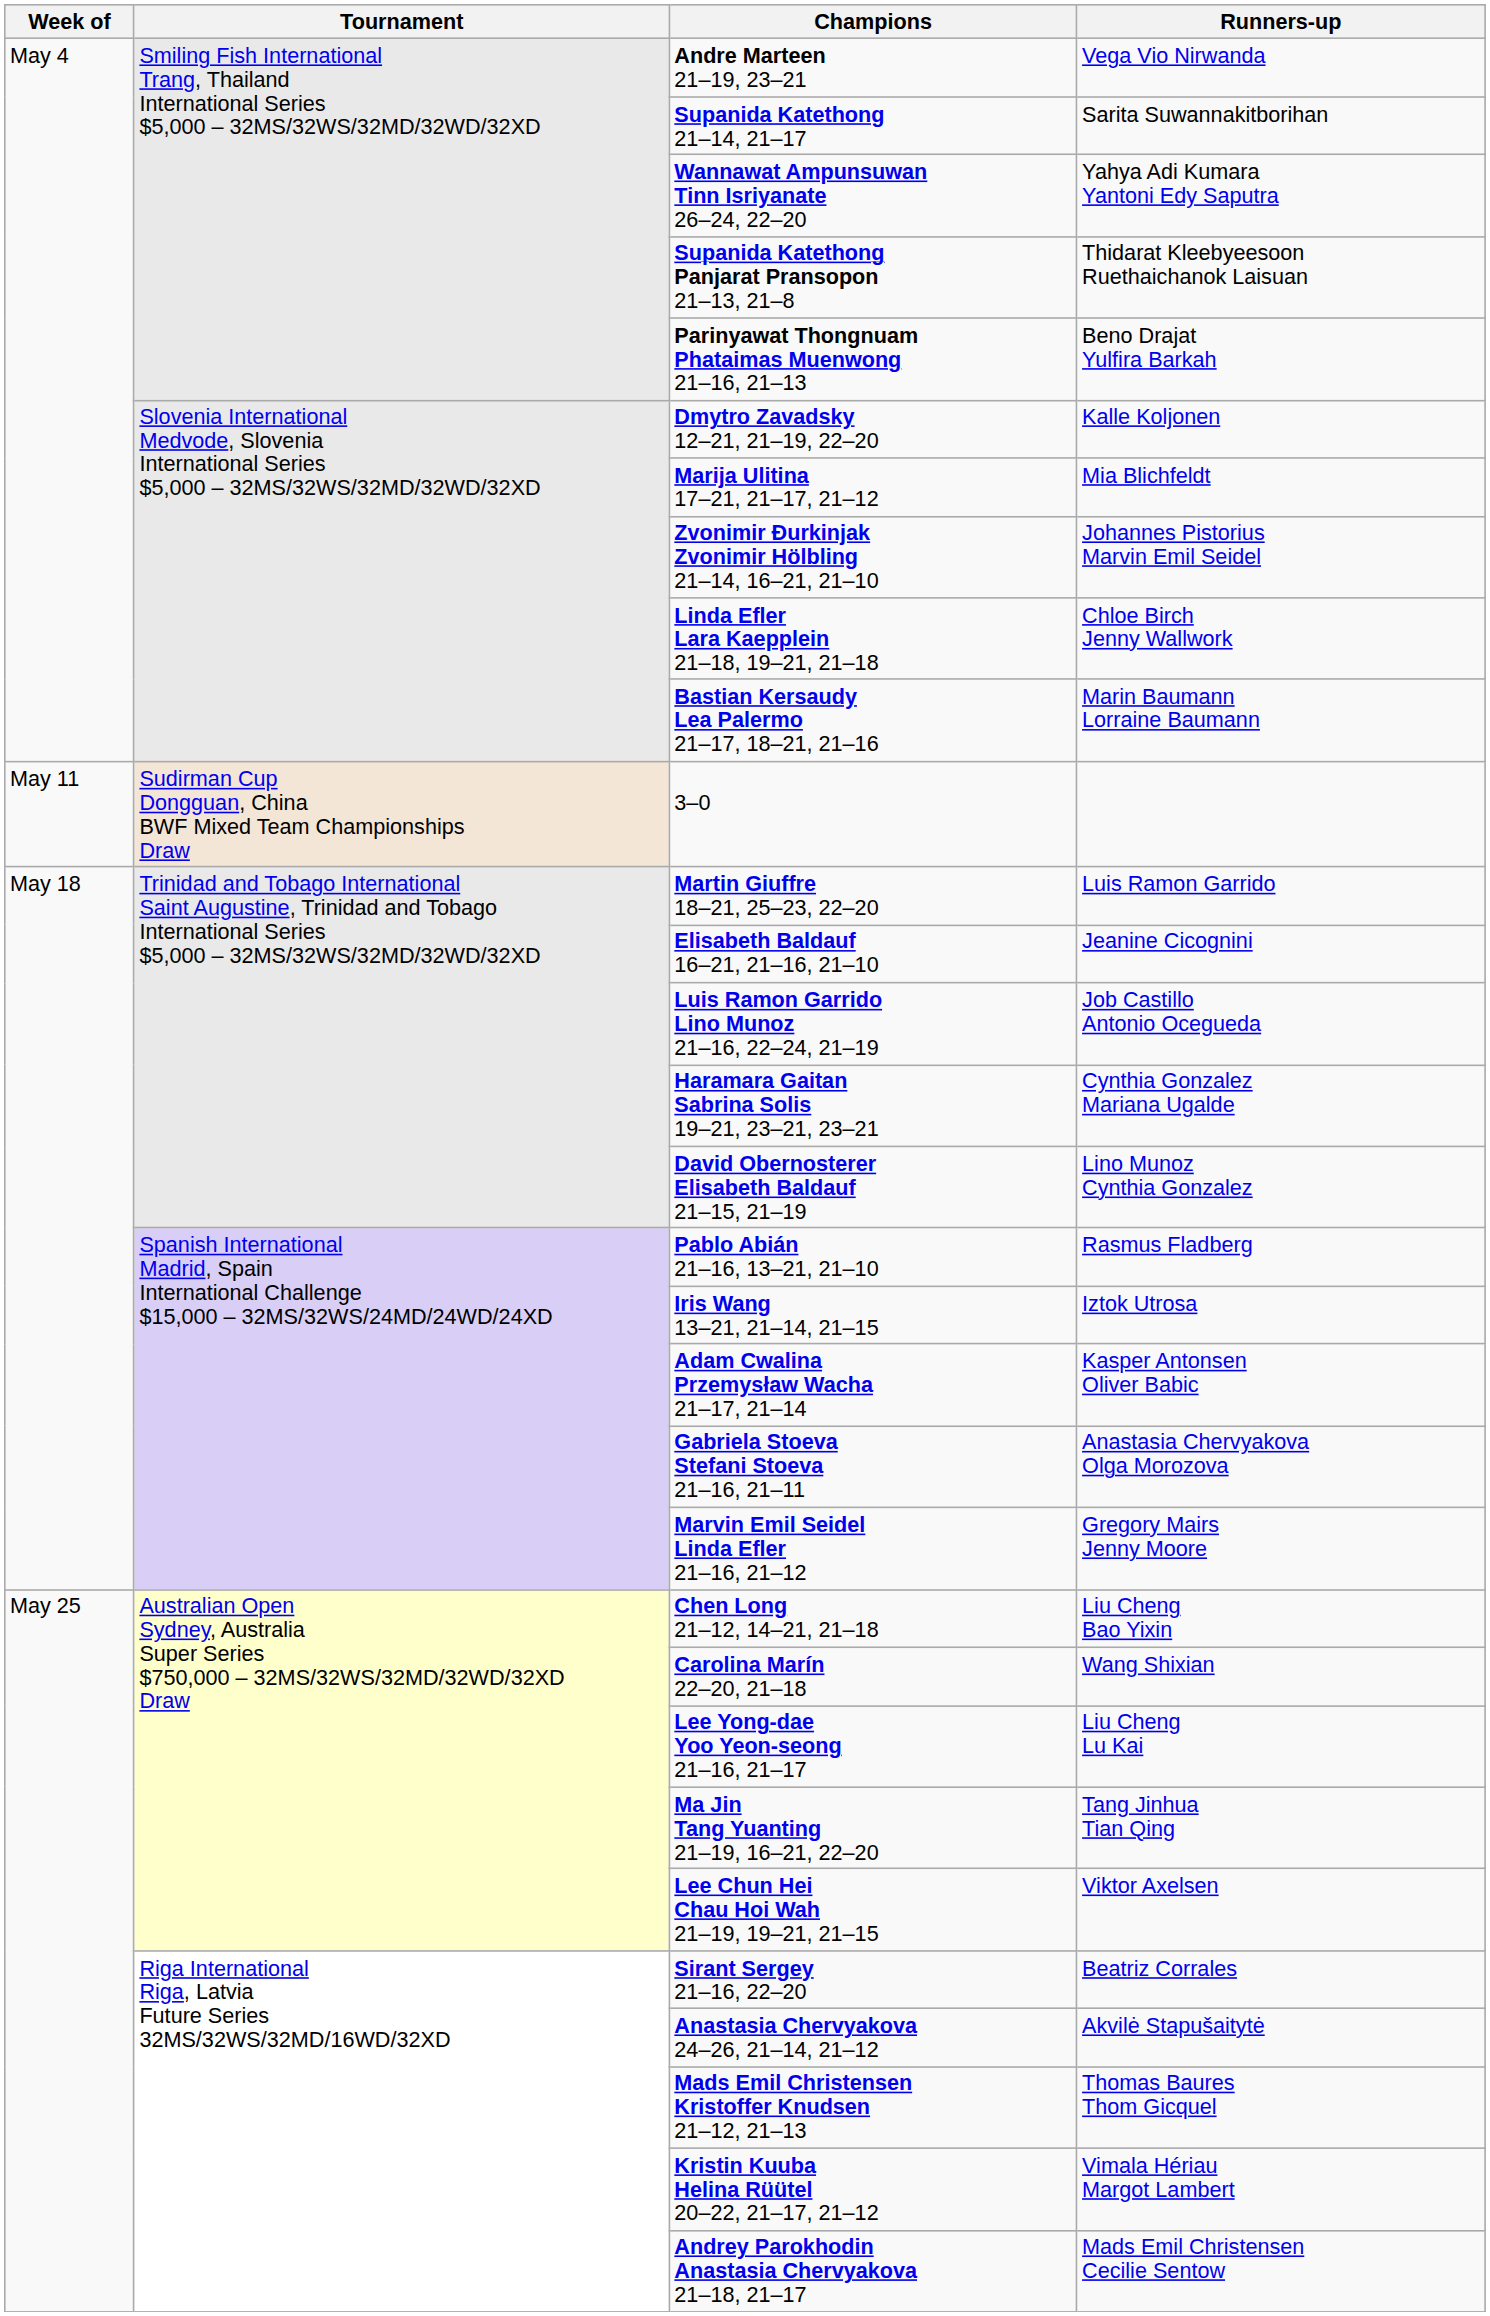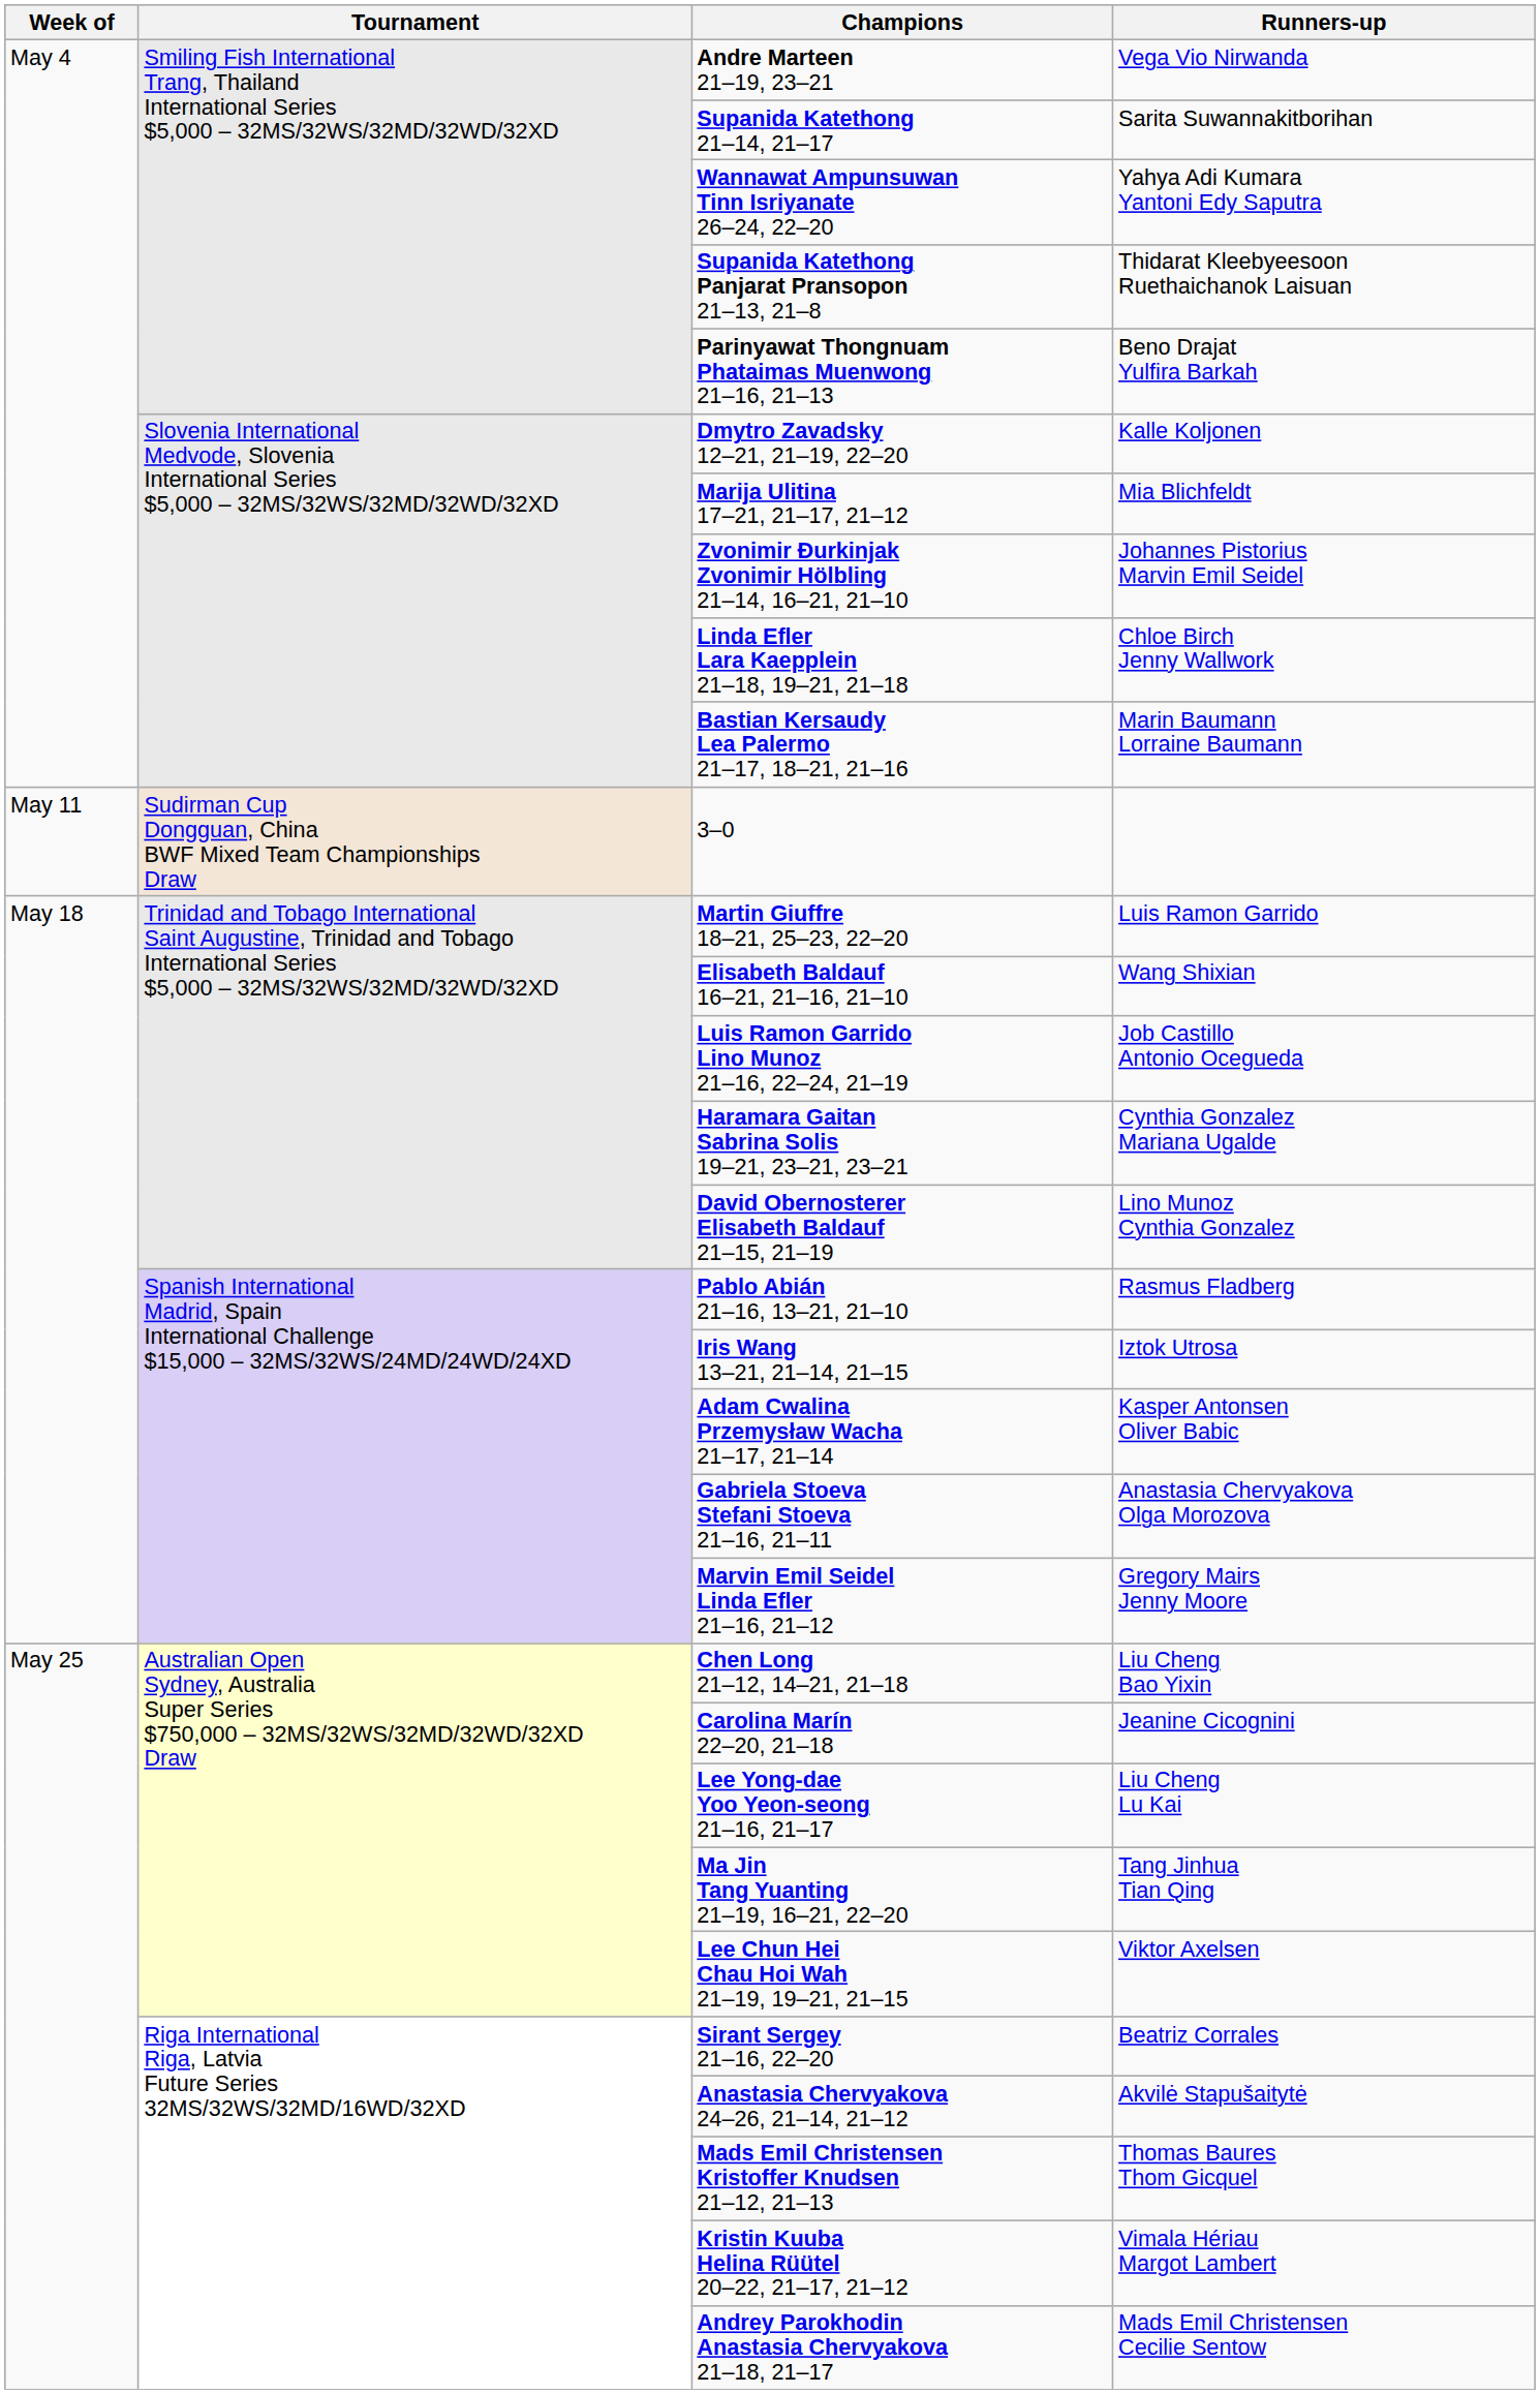 <table class=wikitable style=font-size:85%>
 <tr>
 <th width=75>Week of</th>
 <th width=330>Tournament</th>
 <th width=250>Champions</th>
 <th width=250>Runners-up</th>
 </tr>
 <tr valign=top>
 <td rowspan=10>May 4</td>
 <td style="background:#E9E9E9;" rowspan="5"><a href='#'>Smiling Fish International</a><br><a href='#'>Trang</a>, Thailand<br>International Series<br>$5,000 – 32MS/32WS/32MD/32WD/32XD</td>
 <td> <strong>Andre Marteen</strong><br>21–19, 23–21</td>
 <td> <a href='#'>Vega Vio Nirwanda</a></td>
 </tr>
 <tr valign=top>
 <td> <strong><a href='#'>Supanida Katethong</a></strong><br>21–14, 21–17</td>
 <td> Sarita Suwannakitborihan</td>
 </tr>
 <tr valign=top>
 <td> <strong><a href='#'>Wannawat Ampunsuwan</a><br> <a href='#'>Tinn Isriyanate</a></strong><br>26–24, 22–20</td>
 <td> Yahya Adi Kumara<br> <a href='#'>Yantoni Edy Saputra</a></td>
 </tr>
 <tr valign=top>
 <td> <strong><a href='#'>Supanida Katethong</a><br> Panjarat Pransopon</strong><br>21–13, 21–8</td>
 <td> Thidarat Kleebyeesoon<br> Ruethaichanok Laisuan</td>
 </tr>
 <tr valign=top>
 <td> <strong>Parinyawat Thongnuam<br> <a href='#'>Phataimas Muenwong</a></strong><br>21–16, 21–13</td>
 <td> Beno Drajat<br> <a href='#'>Yulfira Barkah</a></td>
 </tr>
 <tr valign=top>
 <td style="background:#E9E9E9;" rowspan="5"><a href='#'>Slovenia International</a><br><a href='#'>Medvode</a>, Slovenia<br>International Series<br>$5,000 – 32MS/32WS/32MD/32WD/32XD</td>
 <td> <strong><a href='#'>Dmytro Zavadsky</a></strong><br>12–21, 21–19, 22–20</td>
 <td> <a href='#'>Kalle Koljonen</a></td>
 </tr>
 <tr valign=top>
 <td> <strong><a href='#'>Marija Ulitina</a></strong><br>17–21, 21–17, 21–12</td>
 <td> <a href='#'>Mia Blichfeldt</a></td>
 </tr>
 <tr valign=top>
 <td> <strong><a href='#'>Zvonimir Đurkinjak</a><br> <a href='#'>Zvonimir Hölbling</a></strong><br>21–14, 16–21, 21–10</td>
 <td> <a href='#'>Johannes Pistorius</a><br> <a href='#'>Marvin Emil Seidel</a></td>
 </tr>
 <tr valign=top>
 <td> <strong><a href='#'>Linda Efler</a><br> <a href='#'>Lara Kaepplein</a></strong><br>21–18, 19–21, 21–18</td>
 <td> <a href='#'>Chloe Birch</a><br> <a href='#'>Jenny Wallwork</a></td>
 </tr>
 <tr valign=top>
 <td> <strong><a href='#'>Bastian Kersaudy</a><br> <a href='#'>Lea Palermo</a></strong><br>21–17, 18–21, 21–16</td>
 <td> <a href='#'>Marin Baumann</a><br> <a href='#'>Lorraine Baumann</a></td>
 </tr>
 <tr valign=top>
 <td rowspan=1>May 11</td>
 <td style="background:#F3E6D7;"><a href='#'>Sudirman Cup</a><br><a href='#'>Dongguan</a>, China<br>BWF Mixed Team Championships<br><a href='#'>Draw</a></td>
 <td><br>3–0</td>
 <td></td>
 </tr>
 <tr valign=top>
 <td rowspan=10>May 18</td>
 <td style="background:#e9e9e9;" rowspan="5"><a href='#'>Trinidad and Tobago International</a><br><a href='#'>Saint Augustine</a>, Trinidad and Tobago<br>International Series<br>$5,000 – 32MS/32WS/32MD/32WD/32XD</td>
 <td> <strong><a href='#'>Martin Giuffre</a></strong><br>18–21, 25–23, 22–20</td>
 <td> <a href='#'>Luis Ramon Garrido</a></td>
 </tr>
 <tr valign=top>
 <td> <strong><a href='#'>Elisabeth Baldauf</a></strong><br>16–21, 21–16, 21–10</td>
-<td> <a href='#'>Jeanine Cicognini</a></td>
+<td> <a href='#'>Wang Shixian</a></td>
 </tr>
 <tr valign=top>
 <td> <strong><a href='#'>Luis Ramon Garrido</a><br> <a href='#'>Lino Munoz</a></strong><br>21–16, 22–24, 21–19</td>
 <td> <a href='#'>Job Castillo</a><br> <a href='#'>Antonio Ocegueda</a></td>
 </tr>
 <tr valign=top>
 <td> <strong><a href='#'>Haramara Gaitan</a><br> <a href='#'>Sabrina Solis</a></strong><br>19–21, 23–21, 23–21</td>
 <td> <a href='#'>Cynthia Gonzalez</a><br> <a href='#'>Mariana Ugalde</a></td>
 </tr>
 <tr valign=top>
 <td> <strong><a href='#'>David Obernosterer</a><br> <a href='#'>Elisabeth Baldauf</a></strong><br>21–15, 21–19</td>
 <td> <a href='#'>Lino Munoz</a><br> <a href='#'>Cynthia Gonzalez</a></td>
 </tr>
 <tr valign=top>
 <td style="background:#d8cef6;" rowspan="5"><a href='#'>Spanish International</a><br><a href='#'>Madrid</a>, Spain<br>International Challenge<br>$15,000 – 32MS/32WS/24MD/24WD/24XD</td>
 <td> <strong><a href='#'>Pablo Abián</a></strong><br>21–16, 13–21, 21–10</td>
 <td> <a href='#'>Rasmus Fladberg</a></td>
 </tr>
 <tr valign=top>
 <td> <strong><a href='#'>Iris Wang</a></strong><br>13–21, 21–14, 21–15</td>
 <td> <a href='#'>Iztok Utrosa</a></td>
 </tr>
 <tr valign=top>
 <td> <strong><a href='#'>Adam Cwalina</a><br> <a href='#'>Przemysław Wacha</a></strong><br>21–17, 21–14</td>
 <td> <a href='#'>Kasper Antonsen</a><br> <a href='#'>Oliver Babic</a></td>
 </tr>
 <tr valign=top>
 <td> <strong><a href='#'>Gabriela Stoeva</a><br> <a href='#'>Stefani Stoeva</a></strong><br>21–16, 21–11</td>
 <td> <a href='#'>Anastasia Chervyakova</a><br> <a href='#'>Olga Morozova</a></td>
 </tr>
 <tr valign=top>
 <td> <strong><a href='#'>Marvin Emil Seidel</a><br> <a href='#'>Linda Efler</a></strong><br>21–16, 21–12</td>
 <td> <a href='#'>Gregory Mairs</a><br> <a href='#'>Jenny Moore</a></td>
 </tr>
 <tr valign=top>
 <td rowspan=10>May 25</td>
 <td style="background:#ffffcc;" rowspan="5"><a href='#'>Australian Open</a><br><a href='#'>Sydney</a>, Australia<br>Super Series<br>$750,000 – 32MS/32WS/32MD/32WD/32XD<br><a href='#'>Draw</a></td>
 <td> <strong><a href='#'>Chen Long</a></strong><br>21–12, 14–21, 21–18</td>
 <td> <a href='#'>Liu Cheng</a><br> <a href='#'>Bao Yixin</a></td>
 </tr>
 <tr valign=top>
 <td> <strong><a href='#'>Carolina Marín</a></strong><br>22–20, 21–18</td>
-<td> <a href='#'>Wang Shixian</a></td>
+<td> <a href='#'>Jeanine Cicognini</a></td>
 </tr>
 <tr valign=top>
 <td> <strong><a href='#'>Lee Yong-dae</a><br> <a href='#'>Yoo Yeon-seong</a></strong><br>21–16, 21–17</td>
 <td> <a href='#'>Liu Cheng</a><br> <a href='#'>Lu Kai</a></td>
 </tr>
 <tr valign=top>
 <td> <strong><a href='#'>Ma Jin</a><br> <a href='#'>Tang Yuanting</a></strong><br>21–19, 16–21, 22–20</td>
 <td> <a href='#'>Tang Jinhua</a><br> <a href='#'>Tian Qing</a></td>
 </tr>
 <tr valign=top>
 <td> <strong><a href='#'>Lee Chun Hei</a><br> <a href='#'>Chau Hoi Wah</a></strong><br>21–19, 19–21, 21–15</td>
 <td> <a href='#'>Viktor Axelsen</a></td>
 </tr>
 <tr valign=top>
 <td style="background:#ffffff;" rowspan="5"><a href='#'>Riga International</a><br><a href='#'>Riga</a>, Latvia<br>Future Series<br>32MS/32WS/32MD/16WD/32XD</td>
 <td> <strong><a href='#'>Sirant Sergey</a></strong><br>21–16, 22–20</td>
 <td> <a href='#'>Beatriz Corrales</a></td>
 </tr>
 <tr valign=top>
 <td> <strong><a href='#'>Anastasia Chervyakova</a></strong><br>24–26, 21–14, 21–12</td>
 <td> <a href='#'>Akvilė Stapušaitytė</a></td>
 </tr>
 <tr valign=top>
 <td> <strong><a href='#'>Mads Emil Christensen</a><br> <a href='#'>Kristoffer Knudsen</a></strong><br>21–12, 21–13</td>
 <td> <a href='#'>Thomas Baures</a><br> <a href='#'>Thom Gicquel</a></td>
 </tr>
 <tr valign=top>
 <td> <strong><a href='#'>Kristin Kuuba</a><br> <a href='#'>Helina Rüütel</a></strong><br>20–22, 21–17, 21–12</td>
 <td> <a href='#'>Vimala Hériau</a><br> <a href='#'>Margot Lambert</a></td>
 </tr>
 <tr valign=top>
 <td> <strong><a href='#'>Andrey Parokhodin</a><br> <a href='#'>Anastasia Chervyakova</a></strong><br>21–18, 21–17</td>
 <td> <a href='#'>Mads Emil Christensen</a><br> <a href='#'>Cecilie Sentow</a></td>
 </tr>
 </table>
